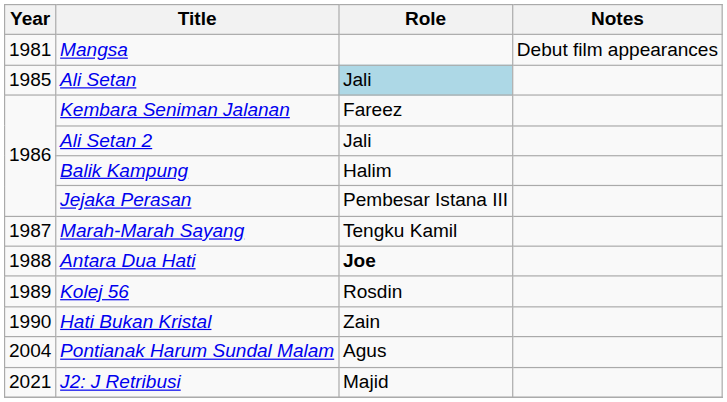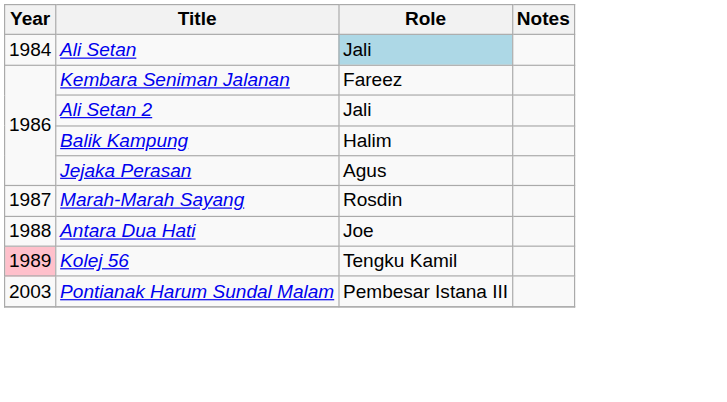 <table class="wikitable plainrowheaders sortable">
 <tr>
 <th scope="col">Year</th>
 <th scope="col">Title</th>
 <th scope="col">Role</th>
 <th scope="col" class="unsortable">Notes</th>
 </tr>
 <tr>
-<td>1981</td>
-<td><em><a href='#'>Mangsa</a></em></td>
-<td></td>
-<td>Debut film appearances</td>
-</tr>
-<tr>
-<td>1985</td>
+<td>1984</td>
 <td><em><a href='#'>Ali Setan</a></em></td>
 <td style="background: lightblue;">Jali</td>
 <td></td>
 </tr>
 <tr>
 <td rowspan="4">1986</td>
 <td><em><a href='#'>Kembara Seniman Jalanan</a></em></td>
 <td>Fareez</td>
 <td></td>
 </tr>
 <tr>
 <td><em><a href='#'>Ali Setan 2</a></em></td>
 <td>Jali</td>
 <td></td>
 </tr>
 <tr>
 <td><em><a href='#'>Balik Kampung</a></em></td>
 <td>Halim</td>
 <td></td>
 </tr>
 <tr>
 <td><em><a href='#'>Jejaka Perasan</a></em></td>
-<td>Pembesar Istana III</td>
+<td>Agus</td>
 <td></td>
 </tr>
 <tr>
 <td>1987</td>
 <td><em><a href='#'>Marah-Marah Sayang</a></em></td>
-<td>Tengku Kamil</td>
+<td>Rosdin</td>
 <td></td>
 </tr>
 <tr>
 <td>1988</td>
 <td><em><a href='#'>Antara Dua Hati</a></em></td>
-<td><strong>Joe</strong></td>
+<td>Joe</td>
 <td></td>
 </tr>
 <tr>
-<td>1989</td>
+<td style="background: pink;">1989</td>
 <td><em><a href='#'>Kolej 56</a></em></td>
-<td>Rosdin</td>
+<td>Tengku Kamil</td>
 <td></td>
 </tr>
 <tr>
-<td>1990</td>
-<td><em><a href='#'>Hati Bukan Kristal</a></em></td>
-<td>Zain</td>
-<td></td>
-</tr>
-<tr>
-<td>2004</td>
+<td>2003</td>
 <td><em><a href='#'>Pontianak Harum Sundal Malam</a></em></td>
-<td>Agus</td>
-<td></td>
-</tr>
-<tr>
-<td>2021</td>
-<td><em><a href='#'>J2: J Retribusi</a></em></td>
-<td>Majid</td>
+<td>Pembesar Istana III</td>
 <td></td>
 </tr>
 <tr>
 </tr>
 </table>
